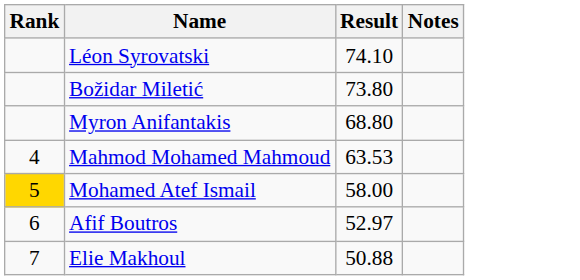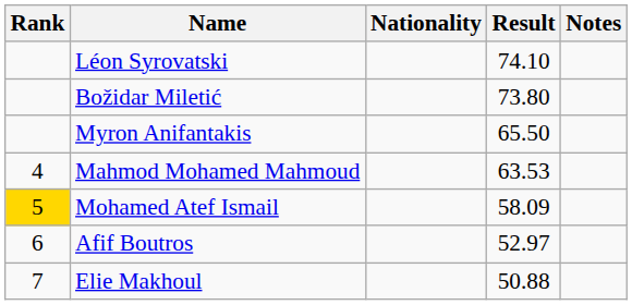 <table class="wikitable sortable" style="text-align:center">
 <tr>
 <th>Rank</th>
 <th>Name</th>
+<th>Nationality</th>
 <th>Result</th>
 <th>Notes</th>
 </tr>
 <tr>
 <td></td>
 <td align=left><a href='#'>Léon Syrovatski</a></td>
+<td align=left></td>
 <td>74.10</td>
 <td></td>
 </tr>
 <tr>
 <td></td>
 <td align=left><a href='#'>Božidar Miletić</a></td>
+<td align=left></td>
 <td>73.80</td>
 <td></td>
 </tr>
 <tr>
 <td></td>
 <td align=left><a href='#'>Myron Anifantakis</a></td>
-<td>68.80</td>
+<td align=left></td>
+<td>65.50</td>
 <td></td>
 </tr>
 <tr>
 <td>4</td>
 <td align=left><a href='#'>Mahmod Mohamed Mahmoud</a></td>
+<td align=left></td>
 <td>63.53</td>
 <td></td>
 </tr>
 <tr>
 <td style="background: gold;">5</td>
 <td align=left><a href='#'>Mohamed Atef Ismail</a></td>
-<td>58.00</td>
+<td align=left></td>
+<td>58.09</td>
 <td></td>
 </tr>
 <tr>
 <td>6</td>
 <td align=left><a href='#'>Afif Boutros</a></td>
+<td align=left></td>
 <td>52.97</td>
 <td></td>
 </tr>
 <tr>
 <td>7</td>
 <td align=left><a href='#'>Elie Makhoul</a></td>
+<td align=left></td>
 <td>50.88</td>
 <td></td>
 </tr>
 </table>
